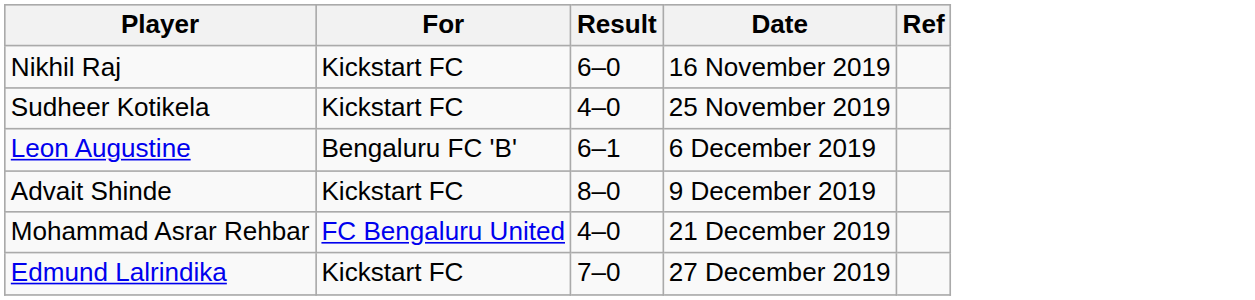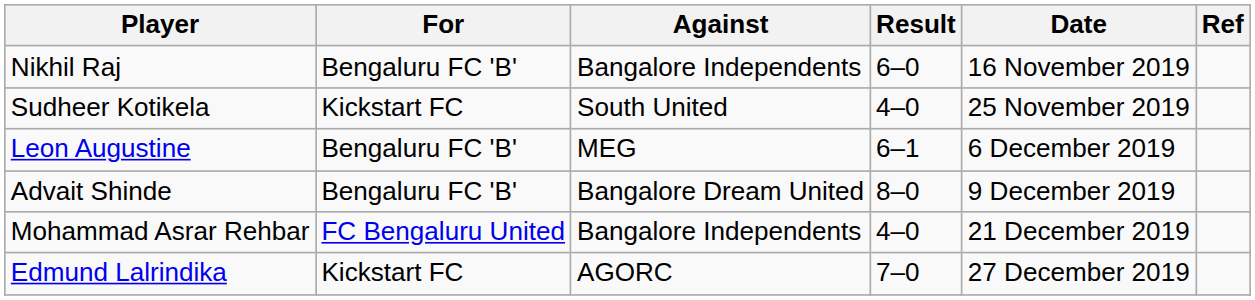 <table class="wikitable">
 <tr>
 <th>Player</th>
 <th>For</th>
+<th>Against</th>
 <th>Result</th>
 <th>Date</th>
 <th>Ref</th>
 </tr>
 <tr>
 <td>Nikhil Raj</td>
-<td>Kickstart FC</td>
+<td>Bengaluru FC 'B'</td>
+<td>Bangalore Independents</td>
 <td>6–0</td>
 <td>16 November 2019</td>
 <td></td>
 </tr>
 <tr>
 <td>Sudheer Kotikela</td>
 <td>Kickstart FC</td>
+<td>South United</td>
 <td>4–0</td>
 <td>25 November 2019</td>
 <td></td>
 </tr>
 <tr>
 <td><a href='#'>Leon Augustine</a></td>
 <td>Bengaluru FC 'B'</td>
+<td>MEG</td>
 <td>6–1</td>
 <td>6 December 2019</td>
 <td></td>
 </tr>
 <tr>
 <td>Advait Shinde</td>
-<td>Kickstart FC</td>
+<td>Bengaluru FC 'B'</td>
+<td>Bangalore Dream United</td>
 <td>8–0</td>
 <td>9 December 2019</td>
 <td></td>
 </tr>
 <tr>
 <td>Mohammad Asrar Rehbar</td>
 <td><a href='#'>FC Bengaluru United</a></td>
+<td>Bangalore Independents</td>
 <td>4–0</td>
 <td>21 December 2019</td>
 <td></td>
 </tr>
 <tr>
 <td><a href='#'>Edmund Lalrindika</a></td>
 <td>Kickstart FC</td>
+<td>AGORC</td>
 <td>7–0</td>
 <td>27 December 2019</td>
 <td></td>
 </tr>
 </table>
